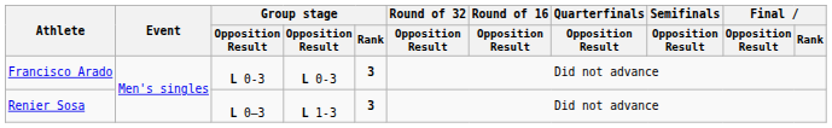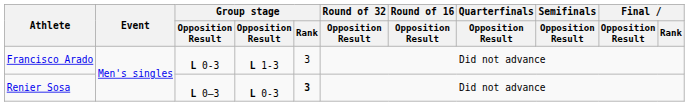 <table class="wikitable" style="font-size:90%">
 <tr>
 <th rowspan="2">Athlete</th>
 <th rowspan="2">Event</th>
 <th colspan=3>Group stage</th>
 <th>Round of 32</th>
 <th>Round of 16</th>
 <th>Quarterfinals</th>
 <th>Semifinals</th>
 <th colspan=2>Final / </th>
 </tr>
 <tr style="font-size:95%">
 <th>Opposition<br>Result</th>
 <th>Opposition<br>Result</th>
 <th>Rank</th>
 <th>Opposition<br>Result</th>
 <th>Opposition<br>Result</th>
 <th>Opposition<br>Result</th>
 <th>Opposition<br>Result</th>
 <th>Opposition<br>Result</th>
 <th>Rank</th>
 </tr>
 <tr align=center>
 <td align=left><a href='#'>Francisco Arado</a></td>
 <td align=left rowspan=2><a href='#'>Men's singles</a></td>
 <td><br><strong>L</strong> 0-3</td>
-<td><br><strong>L</strong> 0-3</td>
-<td><strong>3</strong></td>
+<td><br><strong>L</strong> 1-3</td>
+<td>3</td>
 <td colspan=6>Did not advance</td>
 </tr>
 <tr align=center>
 <td align=left><a href='#'>Renier Sosa</a></td>
 <td><br><strong>L</strong> 0–3</td>
-<td><br><strong>L</strong> 1-3</td>
+<td><br><strong>L</strong> 0-3</td>
 <td><strong>3</strong></td>
 <td colspan=6>Did not advance</td>
 </tr>
 </table>
